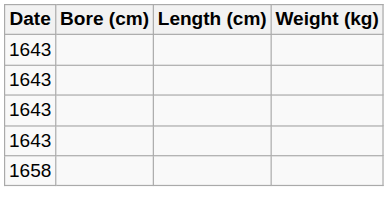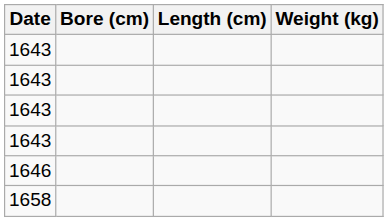 <table class="wikitable">
 <tr>
 <th>Date</th>
 <th>Bore (cm)</th>
 <th>Length (cm)</th>
 <th>Weight (kg)</th>
 </tr>
 <tr>
 <td>1643</td>
 <td></td>
 <td></td>
 <td></td>
 </tr>
 <tr>
 <td>1643</td>
 <td></td>
 <td></td>
 <td></td>
 </tr>
 <tr>
 <td>1643</td>
 <td></td>
 <td></td>
 <td></td>
 </tr>
 <tr>
 <td>1643</td>
 <td></td>
 <td></td>
 <td></td>
 </tr>
 <tr>
+<td>1646</td>
+<td></td>
+<td></td>
+<td></td>
+</tr>
+<tr>
 <td>1658</td>
 <td></td>
 <td></td>
 <td></td>
 </tr>
 </table>
